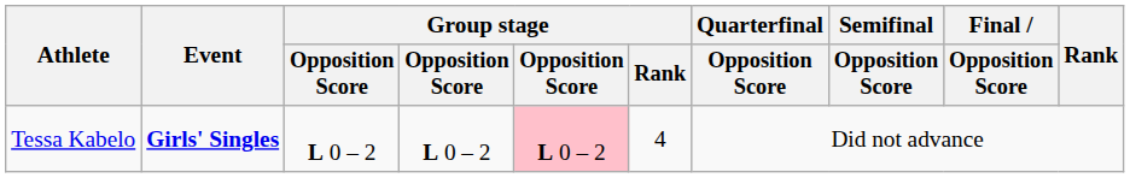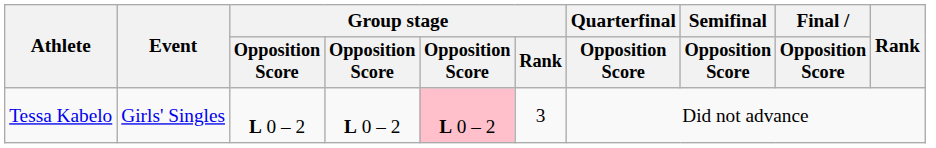 <table class="wikitable" style="font-size:90%">
 <tr>
 <th rowspan=2>Athlete</th>
 <th rowspan=2>Event</th>
 <th colspan=4>Group stage</th>
 <th>Quarterfinal</th>
 <th>Semifinal</th>
 <th>Final / </th>
 <th rowspan=2>Rank</th>
 </tr>
 <tr style="font-size:95%">
 <th>Opposition<br>Score</th>
 <th>Opposition<br>Score</th>
 <th>Opposition<br>Score</th>
 <th>Rank</th>
 <th>Opposition<br>Score</th>
 <th>Opposition<br>Score</th>
 <th>Opposition<br>Score</th>
 </tr>
 <tr align=center>
 <td align=left><a href='#'>Tessa Kabelo</a></td>
-<td align=left><strong><a href='#'>Girls' Singles</a></strong></td>
+<td align=left><a href='#'>Girls' Singles</a></td>
 <td><br><strong>L</strong> 0 – 2</td>
 <td><br><strong>L</strong> 0 – 2</td>
 <td style="background: pink;"><br><strong>L</strong> 0 – 2</td>
-<td>4</td>
+<td>3</td>
 <td colspan=4>Did not advance</td>
 </tr>
 </table>
